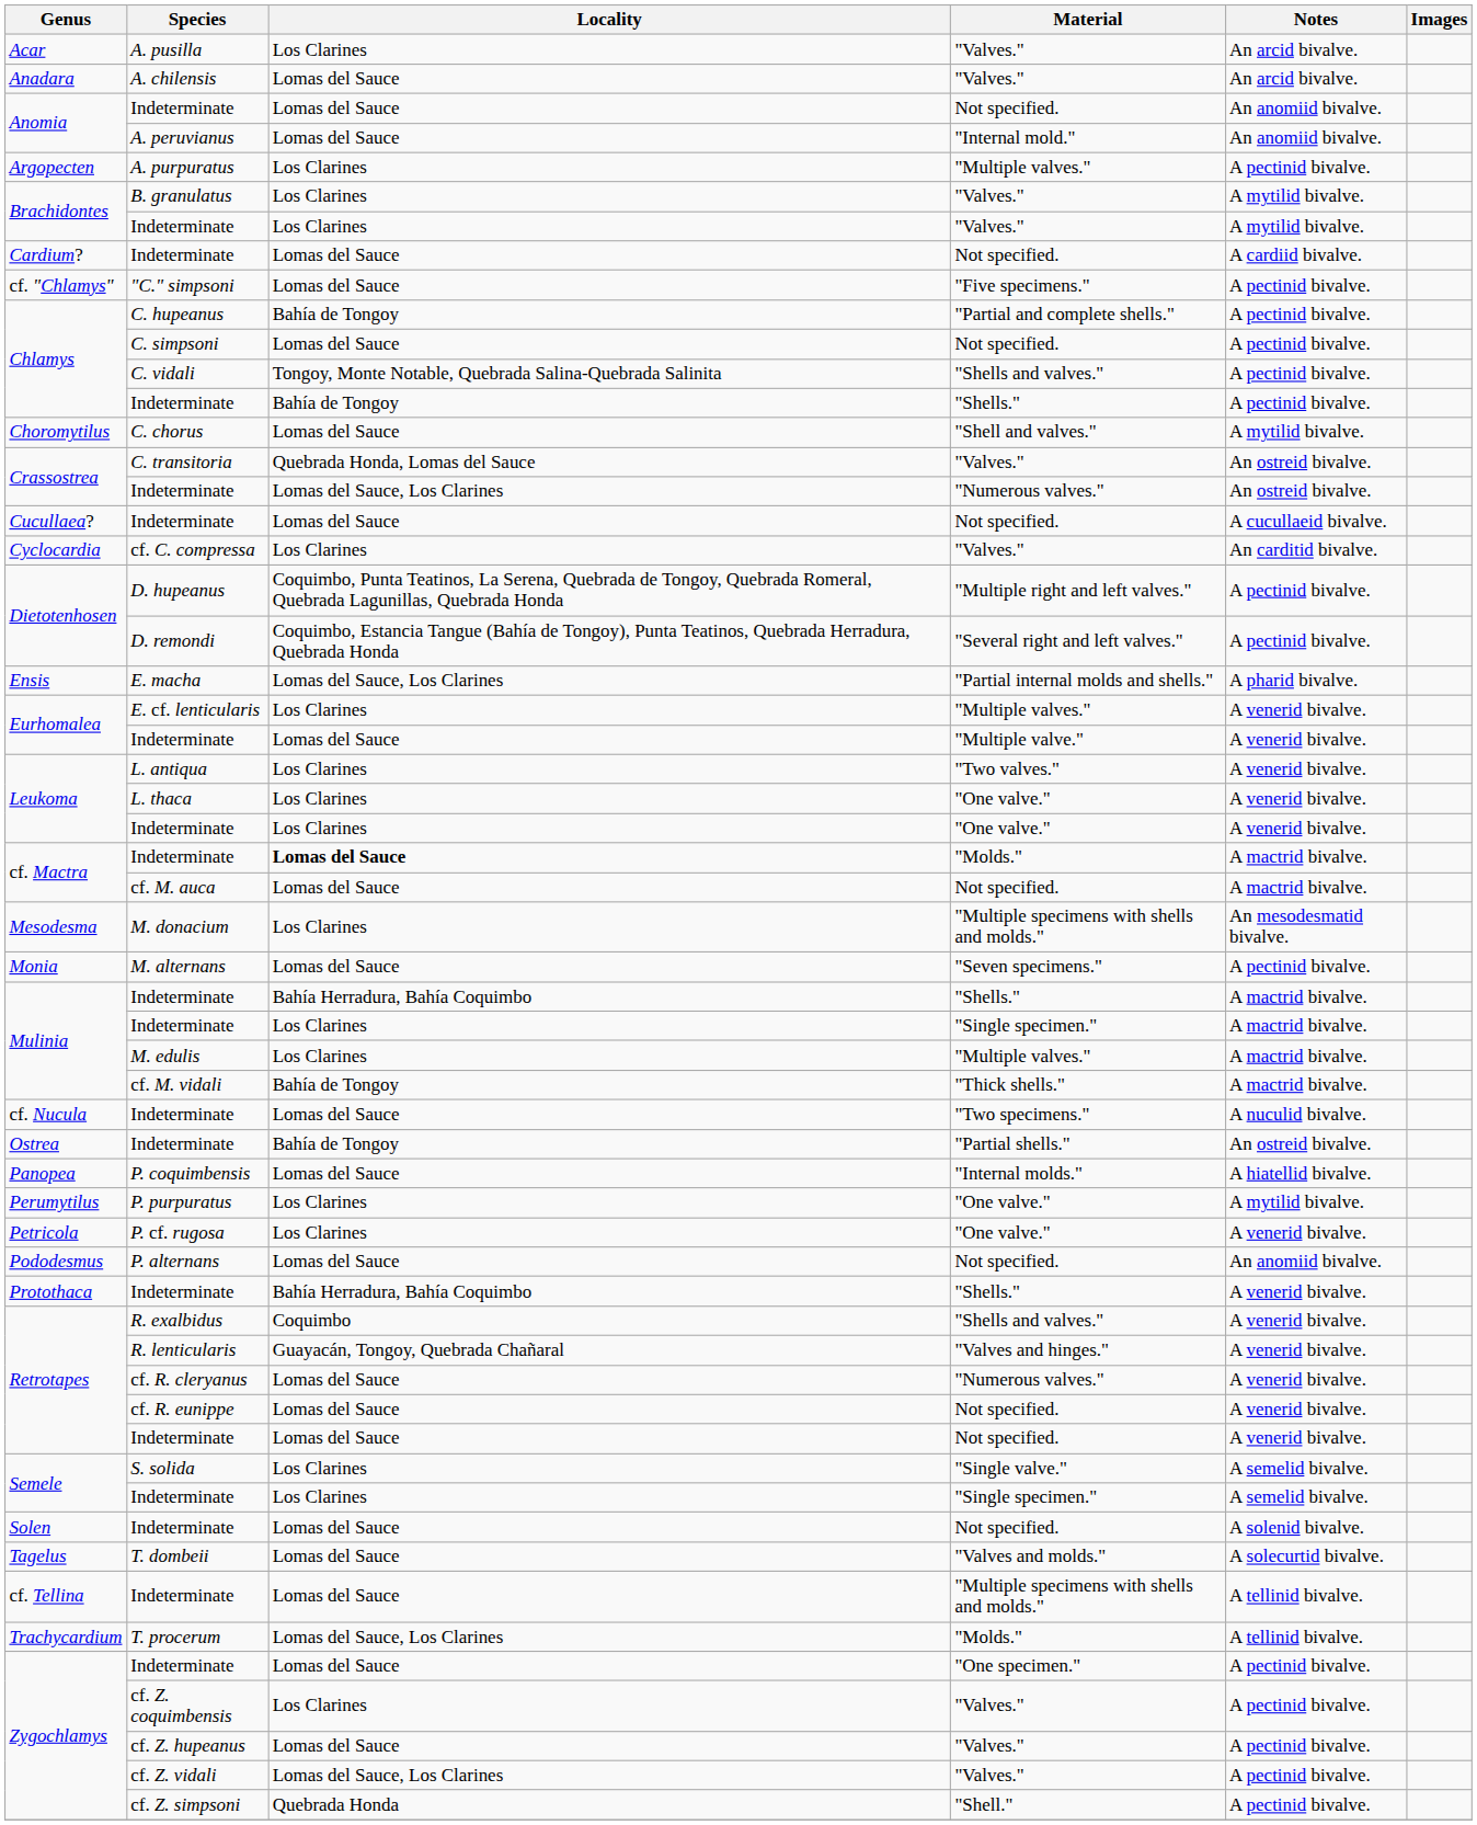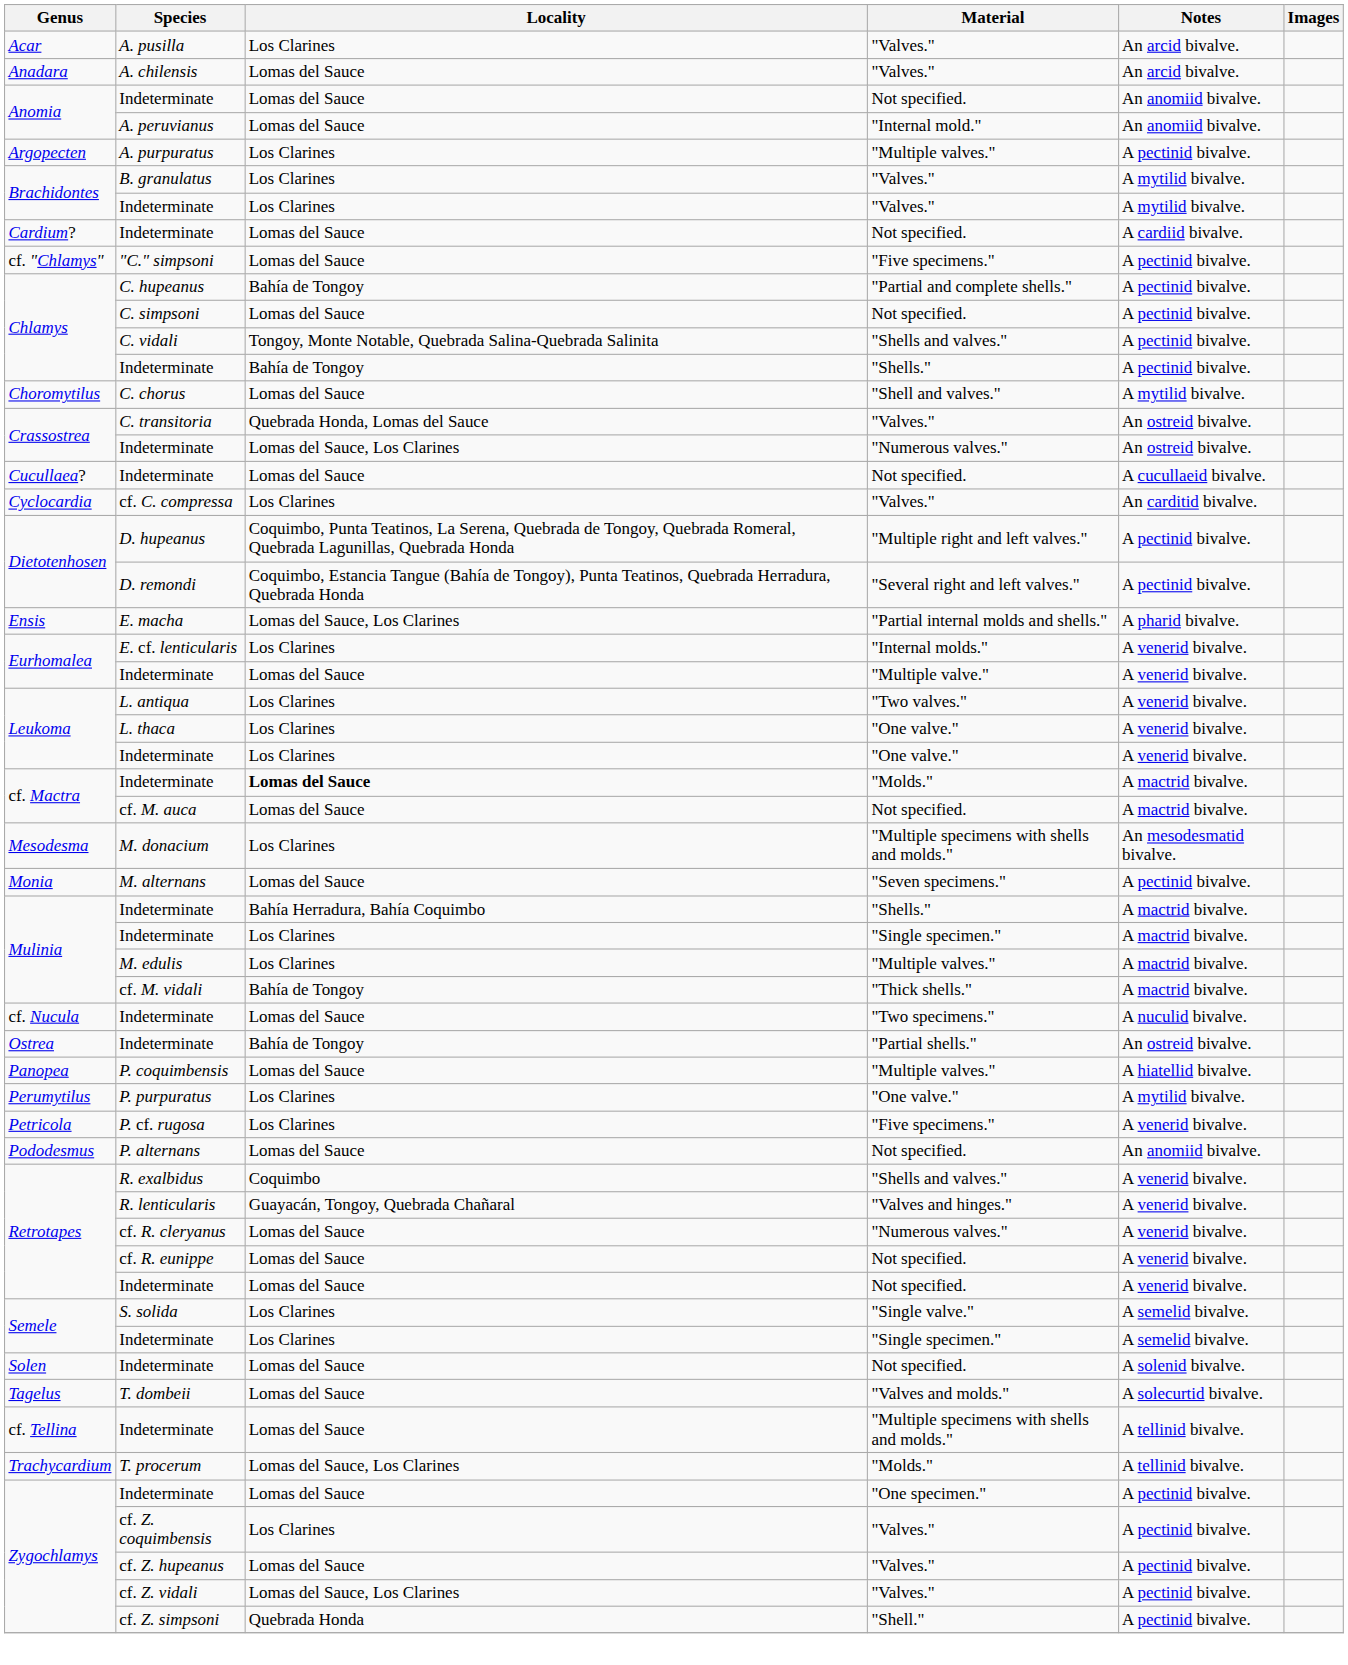 <table class="wikitable" align="center" width="100%">
 <tr>
 <th>Genus</th>
 <th>Species</th>
 <th>Locality</th>
 <th>Material</th>
 <th>Notes</th>
 <th>Images</th>
 </tr>
 <tr>
 <td><em><a href='#'>Acar</a></em></td>
 <td><em>A. pusilla</em></td>
 <td>Los Clarines</td>
 <td>"Valves."</td>
 <td>An <a href='#'>arcid</a> bivalve.</td>
 <td></td>
 </tr>
 <tr>
 <td><em><a href='#'>Anadara</a></em></td>
 <td><em>A. chilensis</em></td>
 <td>Lomas del Sauce</td>
 <td>"Valves."</td>
 <td>An <a href='#'>arcid</a> bivalve.</td>
 <td></td>
 </tr>
 <tr>
 <td rowspan="2"><em><a href='#'>Anomia</a></em></td>
 <td>Indeterminate</td>
 <td>Lomas del Sauce</td>
 <td>Not specified.</td>
 <td>An <a href='#'>anomiid</a> bivalve.</td>
 <td></td>
 </tr>
 <tr>
 <td><em>A. peruvianus</em></td>
 <td>Lomas del Sauce</td>
 <td>"Internal mold."</td>
 <td>An <a href='#'>anomiid</a> bivalve.</td>
 <td></td>
 </tr>
 <tr>
 <td><em><a href='#'>Argopecten</a></em></td>
 <td><em>A. purpuratus</em></td>
 <td>Los Clarines</td>
 <td>"Multiple valves."</td>
 <td>A <a href='#'>pectinid</a> bivalve.</td>
 <td></td>
 </tr>
 <tr>
 <td rowspan="2"><em><a href='#'>Brachidontes</a></em></td>
 <td><em>B. granulatus</em></td>
 <td>Los Clarines</td>
 <td>"Valves."</td>
 <td>A <a href='#'>mytilid</a> bivalve.</td>
 <td></td>
 </tr>
 <tr>
 <td>Indeterminate</td>
 <td>Los Clarines</td>
 <td>"Valves."</td>
 <td>A <a href='#'>mytilid</a> bivalve.</td>
 <td></td>
 </tr>
 <tr>
 <td><em><a href='#'>Cardium</a></em>?</td>
 <td>Indeterminate</td>
 <td>Lomas del Sauce</td>
 <td>Not specified.</td>
 <td>A <a href='#'>cardiid</a> bivalve.</td>
 <td></td>
 </tr>
 <tr>
 <td>cf. <em>"<a href='#'>Chlamys</a>"</em></td>
 <td><em>"C." simpsoni</em></td>
 <td>Lomas del Sauce</td>
 <td>"Five specimens."</td>
 <td>A <a href='#'>pectinid</a> bivalve.</td>
 <td></td>
 </tr>
 <tr>
 <td rowspan="4"><em><a href='#'>Chlamys</a></em></td>
 <td><em>C. hupeanus</em></td>
 <td>Bahía de Tongoy</td>
 <td>"Partial and complete shells."</td>
 <td>A <a href='#'>pectinid</a> bivalve.</td>
 <td></td>
 </tr>
 <tr>
 <td><em>C. simpsoni</em></td>
 <td>Lomas del Sauce</td>
 <td>Not specified.</td>
 <td>A <a href='#'>pectinid</a> bivalve.</td>
 <td></td>
 </tr>
 <tr>
 <td><em>C. vidali</em></td>
 <td>Tongoy, Monte Notable, Quebrada Salina-Quebrada Salinita</td>
 <td>"Shells and valves."</td>
 <td>A <a href='#'>pectinid</a> bivalve.</td>
 <td></td>
 </tr>
 <tr>
 <td>Indeterminate</td>
 <td>Bahía de Tongoy</td>
 <td>"Shells."</td>
 <td>A <a href='#'>pectinid</a> bivalve.</td>
 <td></td>
 </tr>
 <tr>
 <td><em><a href='#'>Choromytilus</a></em></td>
 <td><em>C. chorus</em></td>
 <td>Lomas del Sauce</td>
 <td>"Shell and valves."</td>
 <td>A <a href='#'>mytilid</a> bivalve.</td>
 <td></td>
 </tr>
 <tr>
 <td rowspan="2"><em><a href='#'>Crassostrea</a></em></td>
 <td><em>C. transitoria</em></td>
 <td>Quebrada Honda, Lomas del Sauce</td>
 <td>"Valves."</td>
 <td>An <a href='#'>ostreid</a> bivalve.</td>
 <td></td>
 </tr>
 <tr>
 <td>Indeterminate</td>
 <td>Lomas del Sauce, Los Clarines</td>
 <td>"Numerous valves."</td>
 <td>An <a href='#'>ostreid</a> bivalve.</td>
 <td></td>
 </tr>
 <tr>
 <td><em><a href='#'>Cucullaea</a></em>?</td>
 <td>Indeterminate</td>
 <td>Lomas del Sauce</td>
 <td>Not specified.</td>
 <td>A <a href='#'>cucullaeid</a> bivalve.</td>
 <td></td>
 </tr>
 <tr>
 <td><em><a href='#'>Cyclocardia</a></em></td>
 <td>cf. <em>C. compressa</em></td>
 <td>Los Clarines</td>
 <td>"Valves."</td>
 <td>An <a href='#'>carditid</a> bivalve.</td>
 <td></td>
 </tr>
 <tr>
 <td rowspan="2"><em><a href='#'>Dietotenhosen</a></em></td>
 <td><em>D. hupeanus</em></td>
 <td>Coquimbo, Punta Teatinos, La Serena, Quebrada de Tongoy, Quebrada Romeral, Quebrada Lagunillas, Quebrada Honda</td>
 <td>"Multiple right and left valves."</td>
 <td>A <a href='#'>pectinid</a> bivalve.</td>
 <td></td>
 </tr>
 <tr>
 <td><em>D. remondi</em></td>
 <td>Coquimbo, Estancia Tangue (Bahía de Tongoy), Punta Teatinos, Quebrada Herradura, Quebrada Honda</td>
 <td>"Several right and left valves."</td>
 <td>A <a href='#'>pectinid</a> bivalve.</td>
 <td></td>
 </tr>
 <tr>
 <td><em><a href='#'>Ensis</a></em></td>
 <td><em>E. macha</em></td>
 <td>Lomas del Sauce, Los Clarines</td>
 <td>"Partial internal molds and shells."</td>
 <td>A <a href='#'>pharid</a> bivalve.</td>
 <td></td>
 </tr>
 <tr>
 <td rowspan="2"><em><a href='#'>Eurhomalea</a></em></td>
 <td><em>E.</em> cf. <em>lenticularis</em></td>
 <td>Los Clarines</td>
-<td>"Multiple valves."</td>
+<td>"Internal molds."</td>
 <td>A <a href='#'>venerid</a> bivalve.</td>
 <td></td>
 </tr>
 <tr>
 <td>Indeterminate</td>
 <td>Lomas del Sauce</td>
 <td>"Multiple valve."</td>
 <td>A <a href='#'>venerid</a> bivalve.</td>
 <td></td>
 </tr>
 <tr>
 <td rowspan="3"><em><a href='#'>Leukoma</a></em></td>
 <td><em>L. antiqua</em></td>
 <td>Los Clarines</td>
 <td>"Two valves."</td>
 <td>A <a href='#'>venerid</a> bivalve.</td>
 <td></td>
 </tr>
 <tr>
 <td><em>L. thaca</em></td>
 <td>Los Clarines</td>
 <td>"One valve."</td>
 <td>A <a href='#'>venerid</a> bivalve.</td>
 <td></td>
 </tr>
 <tr>
 <td>Indeterminate</td>
 <td>Los Clarines</td>
 <td>"One valve."</td>
 <td>A <a href='#'>venerid</a> bivalve.</td>
 <td></td>
 </tr>
 <tr>
 <td rowspan="2">cf. <em><a href='#'>Mactra</a></em></td>
 <td>Indeterminate</td>
 <td><strong>Lomas del Sauce</strong></td>
 <td>"Molds."</td>
 <td>A <a href='#'>mactrid</a> bivalve.</td>
 <td></td>
 </tr>
 <tr>
 <td>cf. <em>M. auca</em></td>
 <td>Lomas del Sauce</td>
 <td>Not specified.</td>
 <td>A <a href='#'>mactrid</a> bivalve.</td>
 <td></td>
 </tr>
 <tr>
 <td><em><a href='#'>Mesodesma</a></em></td>
 <td><em>M. donacium</em></td>
 <td>Los Clarines</td>
 <td>"Multiple specimens with shells and molds."</td>
 <td>An <a href='#'>mesodesmatid</a> bivalve.</td>
 <td></td>
 </tr>
 <tr>
 <td><em><a href='#'>Monia</a></em></td>
 <td><em>M. alternans</em></td>
 <td>Lomas del Sauce</td>
 <td>"Seven specimens."</td>
 <td>A <a href='#'>pectinid</a> bivalve.</td>
 <td></td>
 </tr>
 <tr>
 <td rowspan="4"><em><a href='#'>Mulinia</a></em></td>
 <td>Indeterminate</td>
 <td>Bahía Herradura, Bahía Coquimbo</td>
 <td>"Shells."</td>
 <td>A <a href='#'>mactrid</a> bivalve.</td>
 <td></td>
 </tr>
 <tr>
 <td>Indeterminate</td>
 <td>Los Clarines</td>
 <td>"Single specimen."</td>
 <td>A <a href='#'>mactrid</a> bivalve.</td>
 <td></td>
 </tr>
 <tr>
 <td><em>M. edulis</em></td>
 <td>Los Clarines</td>
 <td>"Multiple valves."</td>
 <td>A <a href='#'>mactrid</a> bivalve.</td>
 <td></td>
 </tr>
 <tr>
 <td>cf. <em>M. vidali</em></td>
 <td>Bahía de Tongoy</td>
 <td>"Thick shells."</td>
 <td>A <a href='#'>mactrid</a> bivalve.</td>
 <td></td>
 </tr>
 <tr>
 <td>cf. <em><a href='#'>Nucula</a></em></td>
 <td>Indeterminate</td>
 <td>Lomas del Sauce</td>
 <td>"Two specimens."</td>
 <td>A <a href='#'>nuculid</a> bivalve.</td>
 <td></td>
 </tr>
 <tr>
 <td><em><a href='#'>Ostrea</a></em></td>
 <td>Indeterminate</td>
 <td>Bahía de Tongoy</td>
 <td>"Partial shells."</td>
 <td>An <a href='#'>ostreid</a> bivalve.</td>
 <td></td>
 </tr>
 <tr>
 <td><em><a href='#'>Panopea</a></em></td>
 <td><em>P. coquimbensis</em></td>
 <td>Lomas del Sauce</td>
-<td>"Internal molds."</td>
+<td>"Multiple valves."</td>
 <td>A <a href='#'>hiatellid</a> bivalve.</td>
 <td></td>
 </tr>
 <tr>
 <td><em><a href='#'>Perumytilus</a></em></td>
 <td><em>P. purpuratus</em></td>
 <td>Los Clarines</td>
 <td>"One valve."</td>
 <td>A <a href='#'>mytilid</a> bivalve.</td>
 <td></td>
 </tr>
 <tr>
 <td><em><a href='#'>Petricola</a></em></td>
 <td><em>P.</em> cf. <em>rugosa</em></td>
 <td>Los Clarines</td>
-<td>"One valve."</td>
+<td>"Five specimens."</td>
 <td>A <a href='#'>venerid</a> bivalve.</td>
 <td></td>
 </tr>
 <tr>
 <td><em><a href='#'>Pododesmus</a></em></td>
 <td><em>P. alternans</em></td>
 <td>Lomas del Sauce</td>
 <td>Not specified.</td>
 <td>An <a href='#'>anomiid</a> bivalve.</td>
-<td></td>
-</tr>
-<tr>
-<td><em><a href='#'>Protothaca</a></em></td>
-<td>Indeterminate</td>
-<td>Bahía Herradura, Bahía Coquimbo</td>
-<td>"Shells."</td>
-<td>A <a href='#'>venerid</a> bivalve.</td>
 <td></td>
 </tr>
 <tr>
 <td rowspan="5"><em><a href='#'>Retrotapes</a></em></td>
 <td><em>R. exalbidus</em></td>
 <td>Coquimbo</td>
 <td>"Shells and valves."</td>
 <td>A <a href='#'>venerid</a> bivalve.</td>
 <td></td>
 </tr>
 <tr>
 <td><em>R. lenticularis</em></td>
 <td>Guayacán, Tongoy, Quebrada Chañaral</td>
 <td>"Valves and hinges."</td>
 <td>A <a href='#'>venerid</a> bivalve.</td>
 <td></td>
 </tr>
 <tr>
 <td>cf. <em>R. cleryanus</em></td>
 <td>Lomas del Sauce</td>
 <td>"Numerous valves."</td>
 <td>A <a href='#'>venerid</a> bivalve.</td>
 <td></td>
 </tr>
 <tr>
 <td>cf. <em>R. eunippe</em></td>
 <td>Lomas del Sauce</td>
 <td>Not specified.</td>
 <td>A <a href='#'>venerid</a> bivalve.</td>
 <td></td>
 </tr>
 <tr>
 <td>Indeterminate</td>
 <td>Lomas del Sauce</td>
 <td>Not specified.</td>
 <td>A <a href='#'>venerid</a> bivalve.</td>
 <td></td>
 </tr>
 <tr>
 <td rowspan="2"><em><a href='#'>Semele</a></em></td>
 <td><em>S. solida</em></td>
 <td>Los Clarines</td>
 <td>"Single valve."</td>
 <td>A <a href='#'>semelid</a> bivalve.</td>
 <td></td>
 </tr>
 <tr>
 <td>Indeterminate</td>
 <td>Los Clarines</td>
 <td>"Single specimen."</td>
 <td>A <a href='#'>semelid</a> bivalve.</td>
 <td></td>
 </tr>
 <tr>
 <td><em><a href='#'>Solen</a></em></td>
 <td>Indeterminate</td>
 <td>Lomas del Sauce</td>
 <td>Not specified.</td>
 <td>A <a href='#'>solenid</a> bivalve.</td>
 <td></td>
 </tr>
 <tr>
 <td><em><a href='#'>Tagelus</a></em></td>
 <td><em>T. dombeii</em></td>
 <td>Lomas del Sauce</td>
 <td>"Valves and molds."</td>
 <td>A <a href='#'>solecurtid</a> bivalve.</td>
 <td></td>
 </tr>
 <tr>
 <td>cf. <em><a href='#'>Tellina</a></em></td>
 <td>Indeterminate</td>
 <td>Lomas del Sauce</td>
 <td>"Multiple specimens with shells and molds."</td>
 <td>A <a href='#'>tellinid</a> bivalve.</td>
 <td></td>
 </tr>
 <tr>
 <td><em><a href='#'>Trachycardium</a></em></td>
 <td><em>T. procerum</em></td>
 <td>Lomas del Sauce, Los Clarines</td>
 <td>"Molds."</td>
 <td>A <a href='#'>tellinid</a> bivalve.</td>
 <td></td>
 </tr>
 <tr>
 <td rowspan="5"><em><a href='#'>Zygochlamys</a></em></td>
 <td>Indeterminate</td>
 <td>Lomas del Sauce</td>
 <td>"One specimen."</td>
 <td>A <a href='#'>pectinid</a> bivalve.</td>
 <td></td>
 </tr>
 <tr>
 <td>cf. <em>Z. coquimbensis</em></td>
 <td>Los Clarines</td>
 <td>"Valves."</td>
 <td>A <a href='#'>pectinid</a> bivalve.</td>
 <td></td>
 </tr>
 <tr>
 <td>cf. <em>Z. hupeanus</em></td>
 <td>Lomas del Sauce</td>
 <td>"Valves."</td>
 <td>A <a href='#'>pectinid</a> bivalve.</td>
 <td></td>
 </tr>
 <tr>
 <td>cf. <em>Z. vidali</em></td>
 <td>Lomas del Sauce, Los Clarines</td>
 <td>"Valves."</td>
 <td>A <a href='#'>pectinid</a> bivalve.</td>
 <td></td>
 </tr>
 <tr>
 <td>cf. <em>Z. simpsoni</em></td>
 <td>Quebrada Honda</td>
 <td>"Shell."</td>
 <td>A <a href='#'>pectinid</a> bivalve.</td>
 <td></td>
 </tr>
 <tr>
 </tr>
 </table>
